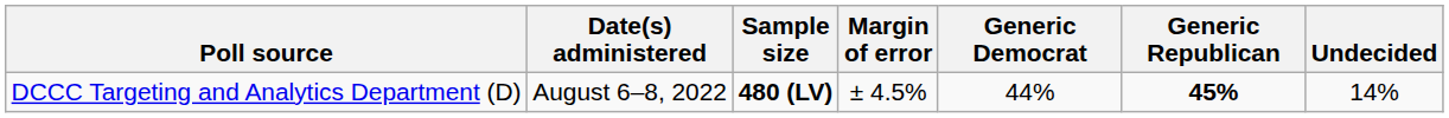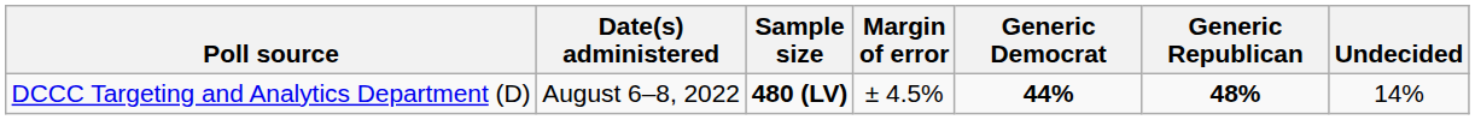 <table class="wikitable" style="font-size:90%;text-align:center;">
 <tr valign=bottom>
 <th>Poll source</th>
 <th>Date(s)<br>administered</th>
 <th>Sample<br>size</th>
 <th>Margin<br>of error</th>
 <th style="width:100px;">Generic<br>Democrat</th>
 <th style="width:100px;">Generic<br>Republican</th>
 <th>Undecided</th>
 </tr>
 <tr>
 <td style="text-align:left;"><a href='#'>DCCC Targeting and Analytics Department</a> (D)</td>
 <td>August 6–8, 2022</td>
 <td><strong>480 (LV)</strong></td>
 <td>± 4.5%</td>
-<td>44%</td>
-<td><strong>45%</strong></td>
+<td><strong>44%</strong></td>
+<td><strong>48%</strong></td>
 <td>14%</td>
 </tr>
 </table>
